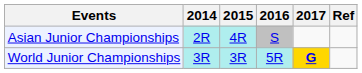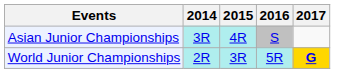 <table class="wikitable" style="font-size: 90%; text-align:center">
 <tr>
 <th>Events</th>
 <th>2014</th>
 <th>2015</th>
 <th>2016</th>
 <th>2017</th>
-<th>Ref</th>
 </tr>
 <tr>
 <td bgcolor="#ECF2FF"; align="left"><a href='#'>Asian Junior Championships</a></td>
-<td bgcolor=AFEEEE><a href='#'>2R</a></td>
+<td bgcolor=AFEEEE><a href='#'>3R</a></td>
 <td bgcolor=AFEEEE><a href='#'>4R</a></td>
 <td bgcolor=silver><a href='#'>S</a></td>
 <td><a href='#'></a></td>
-<td></td>
 </tr>
 <tr>
 <td bgcolor="#ECF2FF"; align="left"><a href='#'>World Junior Championships</a></td>
-<td bgcolor=AFEEEE><a href='#'>3R</a></td>
+<td bgcolor=AFEEEE><a href='#'>2R</a></td>
 <td bgcolor=AFEEEE><a href='#'>3R</a></td>
 <td bgcolor=AFEEEE><a href='#'>5R</a></td>
 <td bgcolor=gold><a href='#'><strong>G</strong></a></td>
-<td></td>
 </tr>
 </table>
